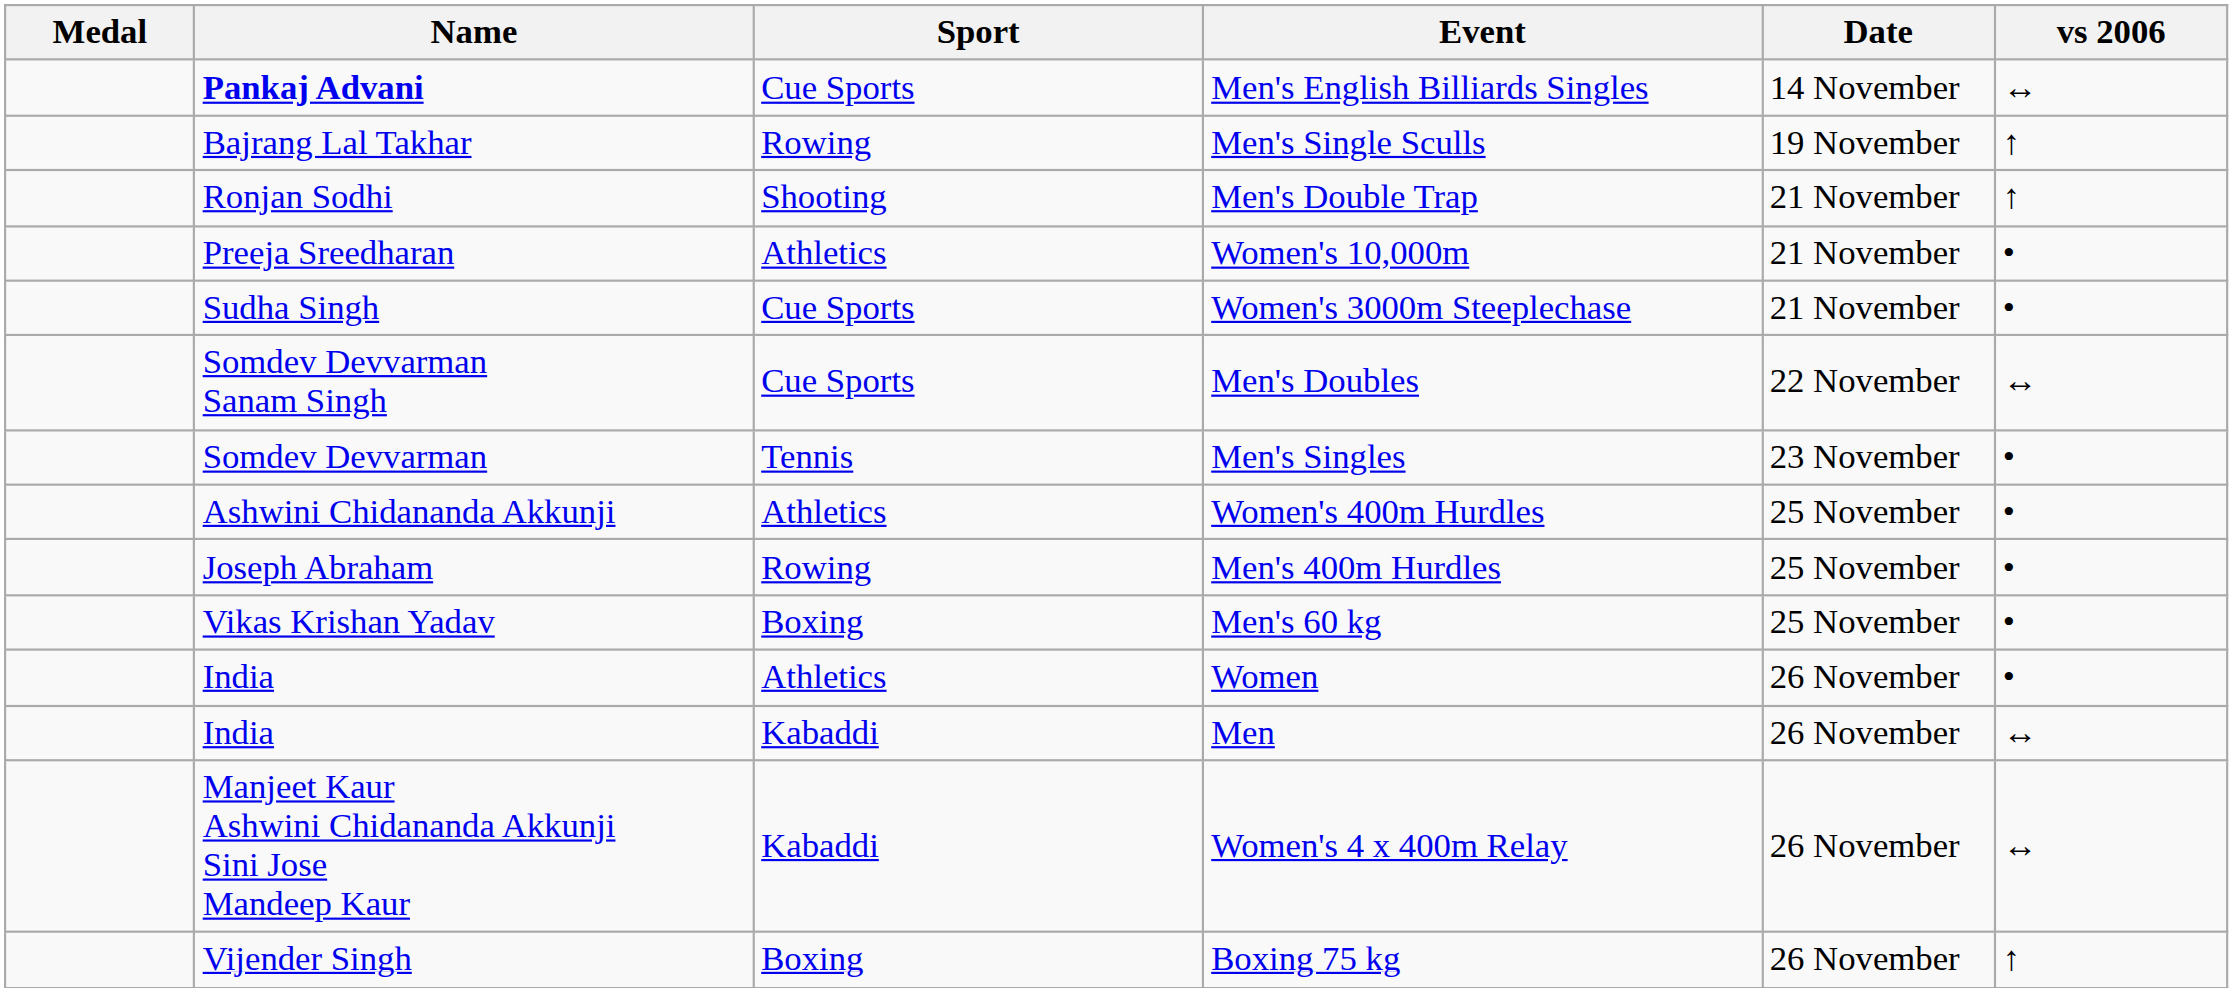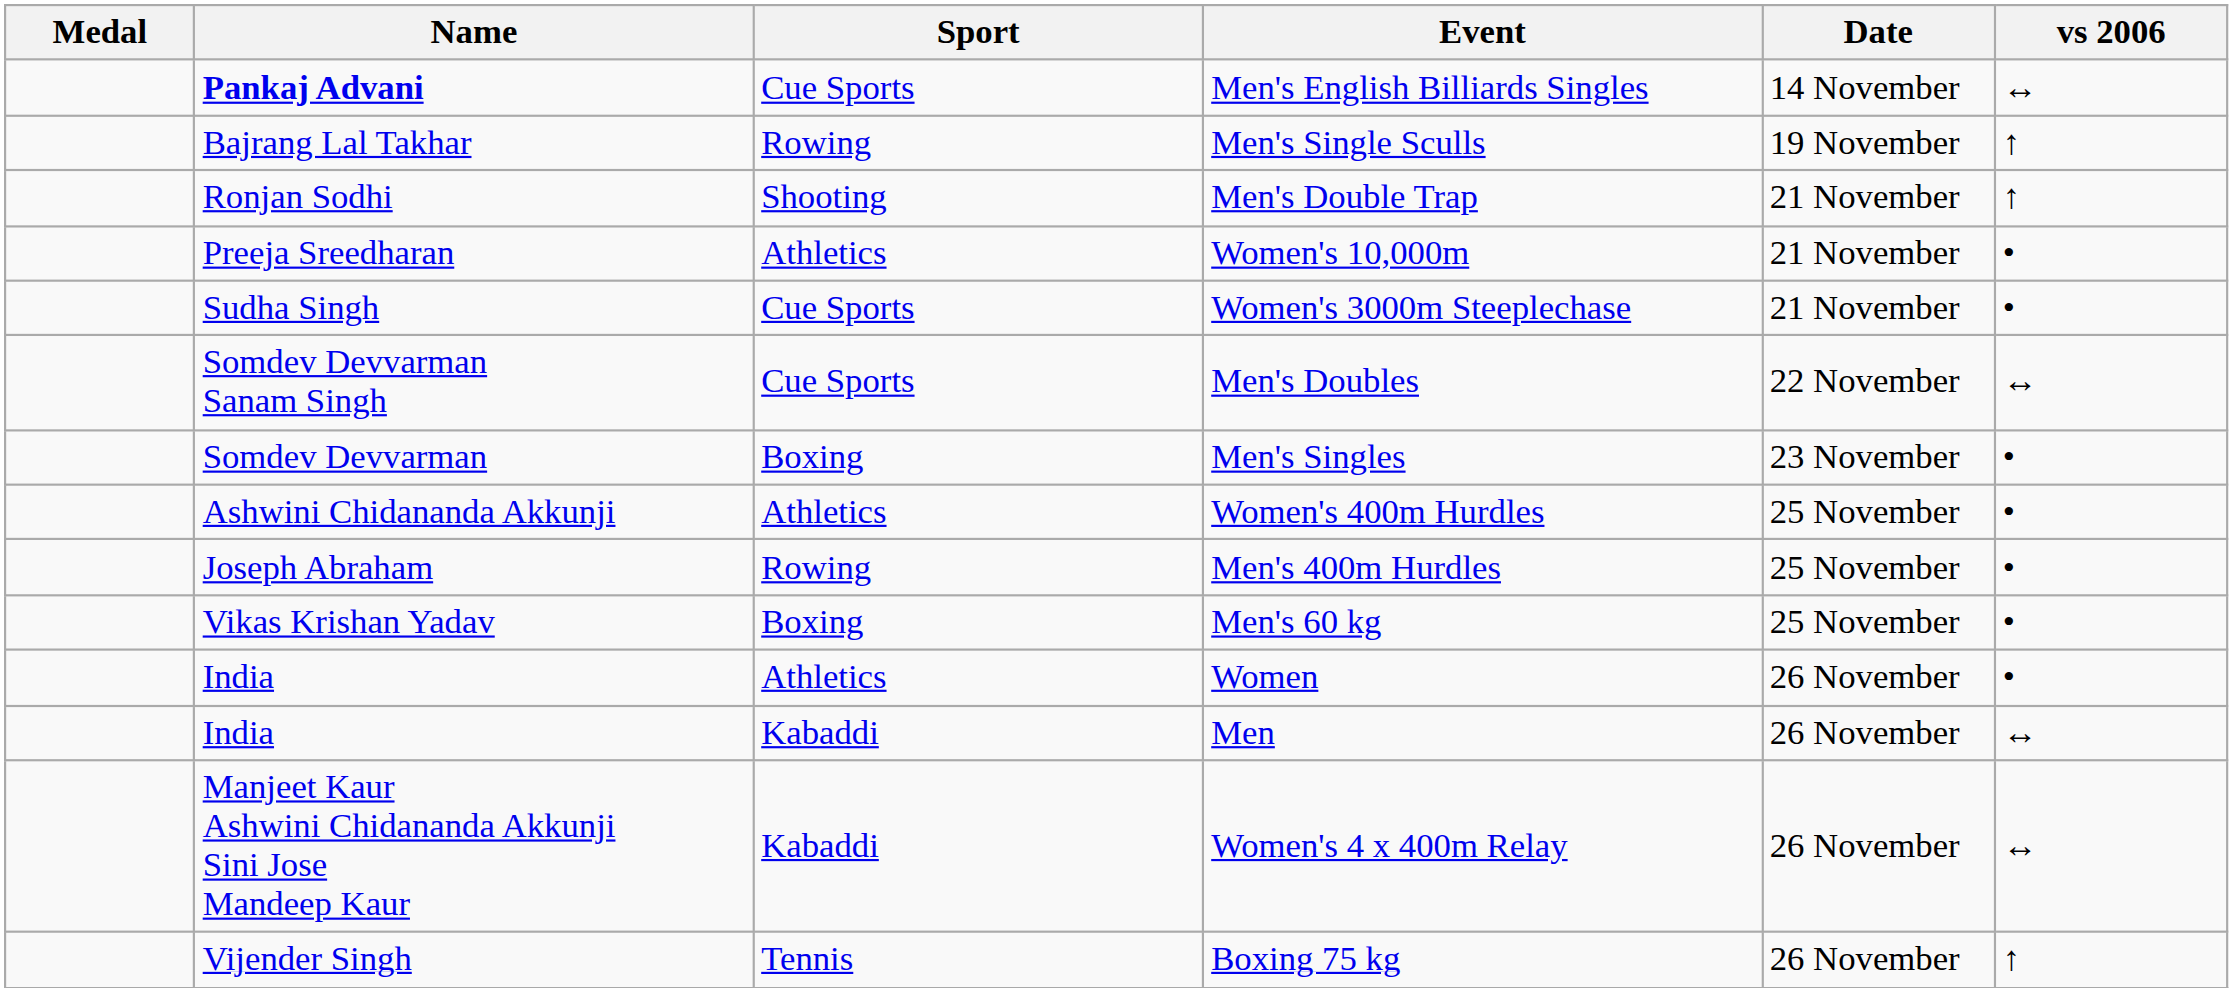 <table class="wikitable sortable" style="font-size:100%">
 <tr>
 <th width="80">Medal</th>
 <th width="250">Name</th>
 <th width="200">Sport</th>
 <th width="250">Event</th>
 <th width="100">Date</th>
 <th width="100">vs 2006</th>
 </tr>
 <tr>
 <td></td>
 <td><strong><a href='#'>Pankaj Advani</a></strong></td>
 <td><a href='#'>Cue Sports</a></td>
 <td><a href='#'>Men's English Billiards Singles</a></td>
 <td>14 November</td>
 <td>↔</td>
 </tr>
 <tr>
 <td></td>
 <td><a href='#'>Bajrang Lal Takhar</a></td>
 <td><a href='#'>Rowing</a></td>
 <td><a href='#'>Men's Single Sculls</a></td>
 <td>19 November</td>
 <td>↑</td>
 </tr>
 <tr>
 <td></td>
 <td><a href='#'>Ronjan Sodhi</a></td>
 <td><a href='#'>Shooting</a></td>
 <td><a href='#'>Men's Double Trap</a></td>
 <td>21 November</td>
 <td>↑</td>
 </tr>
 <tr>
 <td></td>
 <td><a href='#'>Preeja Sreedharan</a></td>
 <td><a href='#'>Athletics</a></td>
 <td><a href='#'>Women's 10,000m</a></td>
 <td>21 November</td>
 <td>•</td>
 </tr>
 <tr>
 <td></td>
 <td><a href='#'>Sudha Singh</a></td>
 <td><a href='#'>Cue Sports</a></td>
 <td><a href='#'>Women's 3000m Steeplechase</a></td>
 <td>21 November</td>
 <td>•</td>
 </tr>
 <tr>
 <td></td>
 <td><a href='#'>Somdev Devvarman</a> <br> <a href='#'>Sanam Singh</a></td>
 <td><a href='#'>Cue Sports</a></td>
 <td><a href='#'>Men's Doubles</a></td>
 <td>22 November</td>
 <td>↔</td>
 </tr>
 <tr>
 <td></td>
 <td><a href='#'>Somdev Devvarman</a></td>
-<td><a href='#'>Tennis</a></td>
+<td><a href='#'>Boxing</a></td>
 <td><a href='#'>Men's Singles</a></td>
 <td>23 November</td>
 <td>•</td>
 </tr>
 <tr>
 <td></td>
 <td><a href='#'>Ashwini Chidananda Akkunji</a></td>
 <td><a href='#'>Athletics</a></td>
 <td><a href='#'>Women's 400m Hurdles</a></td>
 <td>25 November</td>
 <td>•</td>
 </tr>
 <tr>
 <td></td>
 <td><a href='#'>Joseph Abraham</a></td>
 <td><a href='#'>Rowing</a></td>
 <td><a href='#'>Men's 400m Hurdles</a></td>
 <td>25 November</td>
 <td>•</td>
 </tr>
 <tr>
 <td></td>
 <td><a href='#'>Vikas Krishan Yadav</a></td>
 <td><a href='#'>Boxing</a></td>
 <td><a href='#'>Men's 60 kg</a></td>
 <td>25 November</td>
 <td>•</td>
 </tr>
 <tr>
 <td></td>
 <td><a href='#'>India</a></td>
 <td><a href='#'>Athletics</a></td>
 <td><a href='#'>Women</a></td>
 <td>26 November</td>
 <td>•</td>
 </tr>
 <tr>
 <td></td>
 <td><a href='#'>India</a></td>
 <td><a href='#'>Kabaddi</a></td>
 <td><a href='#'>Men</a></td>
 <td>26 November</td>
 <td>↔</td>
 </tr>
 <tr>
 <td></td>
 <td><a href='#'>Manjeet Kaur</a><br><a href='#'>Ashwini Chidananda Akkunji</a><br><a href='#'>Sini Jose</a><br><a href='#'>Mandeep Kaur</a></td>
 <td><a href='#'>Kabaddi</a></td>
 <td><a href='#'>Women's 4 x 400m Relay</a></td>
 <td>26 November</td>
 <td>↔</td>
 </tr>
 <tr>
 <td></td>
 <td><a href='#'>Vijender Singh</a></td>
-<td><a href='#'>Boxing</a></td>
+<td><a href='#'>Tennis</a></td>
 <td><a href='#'>Boxing 75 kg</a></td>
 <td>26 November</td>
 <td>↑</td>
 </tr>
 <tr>
 </tr>
 </table>
